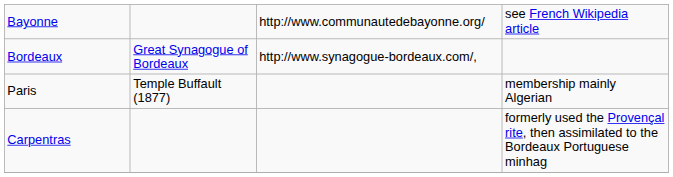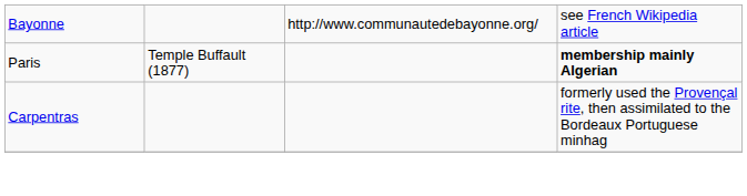 <table class="wikitable">
 <tr>
 <td width="150pt"><a href='#'>Bayonne</a></td>
 <td width="150pt"></td>
 <td width="300pt">http://www.communautedebayonne.org/</td>
 <td width="200pt">see <a href='#'>French Wikipedia article</a></td>
 </tr>
 <tr>
-<td width="150pt"><a href='#'>Bordeaux</a></td>
-<td width="150pt"><a href='#'>Great Synagogue of Bordeaux</a></td>
-<td width="300pt">http://www.synagogue-bordeaux.com/, </td>
-<td width="200pt"></td>
-</tr>
-<tr>
 <td width="150pt">Paris</td>
 <td width="150pt">Temple Buffault (1877)</td>
 <td width="300pt"></td>
-<td width="200pt">membership mainly Algerian</td>
+<td width="200pt"><strong>membership mainly Algerian</strong></td>
 </tr>
 <tr>
 <td width="150pt"><a href='#'>Carpentras</a></td>
 <td width="150pt"></td>
 <td width="300pt"></td>
 <td width="200pt">formerly used the <a href='#'>Provençal rite</a>, then assimilated to the Bordeaux Portuguese minhag</td>
 </tr>
 <tr>
 </tr>
 </table>
